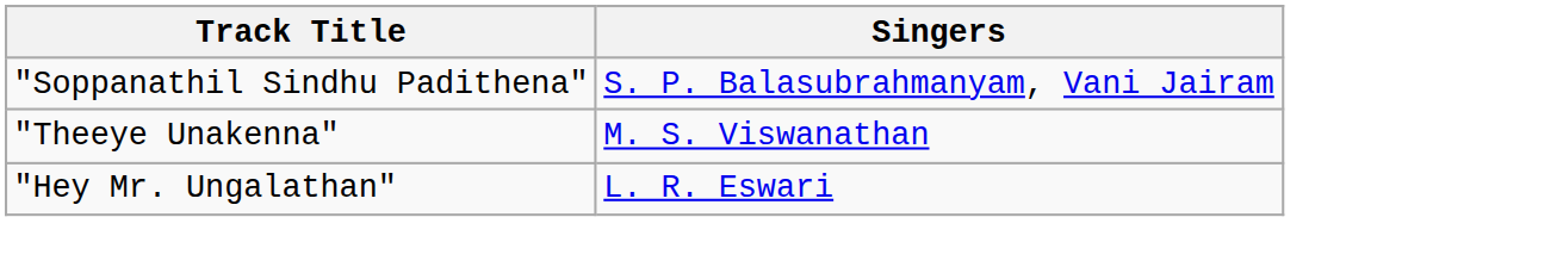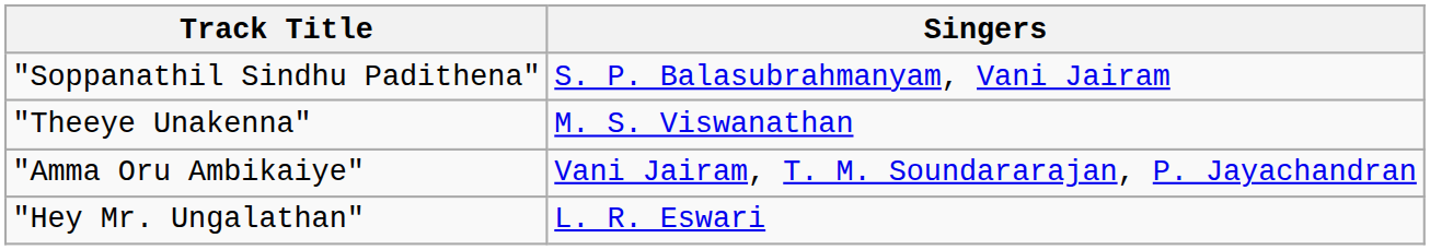 <table class="wikitable">
 <tr>
 <th>Track Title</th>
 <th>Singers</th>
 </tr>
 <tr>
 <td>"Soppanathil Sindhu Padithena"</td>
 <td><a href='#'>S. P. Balasubrahmanyam</a>, <a href='#'>Vani Jairam</a></td>
 </tr>
 <tr>
 <td>"Theeye Unakenna"</td>
 <td><a href='#'>M. S. Viswanathan</a></td>
 </tr>
 <tr>
+<td>"Amma Oru Ambikaiye"</td>
+<td><a href='#'>Vani Jairam</a>, <a href='#'>T. M. Soundararajan</a>, <a href='#'>P. Jayachandran</a></td>
+</tr>
+<tr>
 <td>"Hey Mr. Ungalathan"</td>
 <td><a href='#'>L. R. Eswari</a></td>
 </tr>
 </table>
